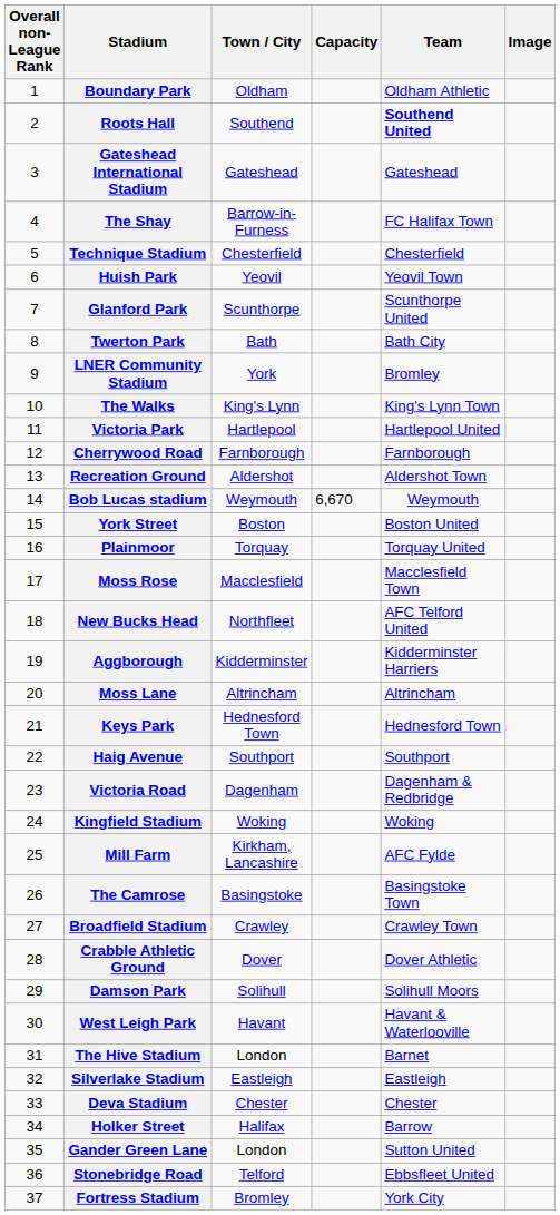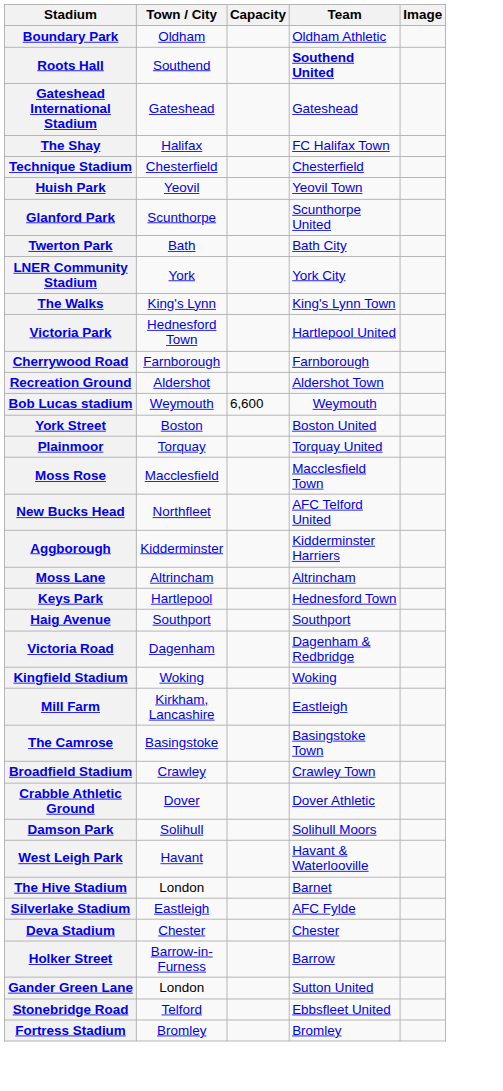 <table class="wikitable plainrowheaders sortable">
 <tr>
-<th scope="col" width="20 ">Overall non-League Rank</th>
 <th scope="col" width="150">Stadium</th>
 <th scope="col" width="100">Town / City</th>
 <th scope="col" width="65">Capacity</th>
 <th scope="col" width="125">Team</th>
 <th>Image</th>
 </tr>
 <tr>
-<td style="text-align:center;">1</td>
 <th scope="row"><a href='#'>Boundary Park</a></th>
 <td style="text-align:center;"><a href='#'>Oldham</a></td>
 <td style="text-align:center;"></td>
 <td><a href='#'>Oldham Athletic</a></td>
 <td></td>
 </tr>
 <tr>
-<td style="text-align:center;">2</td>
 <th scope="row"><a href='#'>Roots Hall</a></th>
 <td style="text-align:center;"><a href='#'>Southend</a></td>
 <td style="text-align:center;"></td>
 <td><strong><a href='#'>Southend United</a></strong></td>
 <td></td>
 </tr>
 <tr>
-<td style="text-align:center;">3</td>
 <th scope="row"><a href='#'>Gateshead International Stadium</a></th>
 <td style="text-align:center;"><a href='#'>Gateshead</a></td>
 <td style="text-align:center;"></td>
 <td><a href='#'>Gateshead</a></td>
 <td></td>
 </tr>
 <tr>
-<td style="text-align:center;">4</td>
 <th scope="row"><a href='#'>The Shay</a></th>
-<td style="text-align:center;"><a href='#'>Barrow-in-Furness</a></td>
+<td style="text-align:center;"><a href='#'>Halifax</a></td>
 <td style="text-align:center;"></td>
 <td><a href='#'>FC Halifax Town</a></td>
 <td></td>
 </tr>
 <tr>
-<td style="text-align:center;">5</td>
 <th scope="row"><a href='#'>Technique Stadium</a></th>
 <td style="text-align:center;"><a href='#'>Chesterfield</a></td>
 <td style="text-align:center;"></td>
 <td><a href='#'>Chesterfield</a></td>
 <td></td>
 </tr>
 <tr>
-<td style="text-align:center;">6</td>
 <th scope="row"><a href='#'>Huish Park</a></th>
 <td style="text-align:center;"><a href='#'>Yeovil</a></td>
 <td style="text-align:center;"></td>
 <td><a href='#'>Yeovil Town</a></td>
 <td></td>
 </tr>
 <tr>
-<td style="text-align:center;">7</td>
 <th scope="row"><a href='#'>Glanford Park</a></th>
 <td style="text-align:center;"><a href='#'>Scunthorpe</a></td>
 <td style="text-align:center;"></td>
 <td><a href='#'>Scunthorpe United</a></td>
 <td></td>
 </tr>
 <tr>
-<td style="text-align:center;">8</td>
 <th scope="row"><a href='#'>Twerton Park</a></th>
 <td style="text-align:center;"><a href='#'>Bath</a></td>
 <td style="text-align:center;"></td>
 <td><a href='#'>Bath City</a></td>
 <td></td>
 </tr>
 <tr>
-<td style="text-align:center;">9</td>
 <th scope="row"><a href='#'>LNER Community Stadium</a></th>
 <td style="text-align:center;"><a href='#'>York</a></td>
 <td style="text-align:center;"></td>
-<td><a href='#'>Bromley</a></td>
+<td><a href='#'>York City</a></td>
 <td></td>
 </tr>
 <tr>
-<td style="text-align:center;">10</td>
 <th scope="row"><a href='#'>The Walks</a></th>
 <td style="text-align:center;"><a href='#'>King's Lynn</a></td>
 <td style="text-align:center;"></td>
 <td><a href='#'>King's Lynn Town</a></td>
 <td></td>
 </tr>
 <tr>
-<td style="text-align:center;">11</td>
 <th scope="row"><a href='#'>Victoria Park</a></th>
-<td style="text-align:center;"><a href='#'>Hartlepool</a></td>
+<td style="text-align:center;"><a href='#'>Hednesford Town</a></td>
 <td style="text-align:center;"></td>
 <td><a href='#'>Hartlepool United</a></td>
 <td></td>
 </tr>
 <tr>
-<td style="text-align:center;">12</td>
 <th scope="row"><a href='#'>Cherrywood Road</a></th>
 <td style="text-align:center;"><a href='#'>Farnborough</a></td>
 <td style="text-align:center;"></td>
 <td><a href='#'>Farnborough</a></td>
 <td></td>
 </tr>
 <tr 14>
-<td style="text-align:center;">13</td>
 <th scope="row"><a href='#'>Recreation Ground</a></th>
 <td style="text-align:center;"><a href='#'>Aldershot</a></td>
 <td style="text-align:center;"></td>
 <td><a href='#'>Aldershot Town</a></td>
 <td></td>
 </tr>
 <tr>
-<td style="text-align:center;">14</td>
 <th scope="row"><a href='#'>Bob Lucas stadium</a></th>
 <td style="text-align:center;"><a href='#'>Weymouth</a></td>
-<td>6,670</td>
+<td>6,600</td>
 <td style="text-align:center;"><a href='#'>Weymouth</a></td>
 <td></td>
 </tr>
 <tr>
-<td style="text-align:center;">15</td>
 <th scope="row"><a href='#'>York Street</a></th>
 <td style="text-align:center;"><a href='#'>Boston</a></td>
 <td style="text-align:center;"></td>
 <td><a href='#'>Boston United</a></td>
 <td></td>
 </tr>
 <tr>
-<td style="text-align:center;">16</td>
 <th scope="row"><a href='#'>Plainmoor</a></th>
 <td style="text-align:center;"><a href='#'>Torquay</a></td>
 <td style="text-align:center;"></td>
 <td><a href='#'>Torquay United</a></td>
 <td></td>
 </tr>
 <tr>
-<td style="text-align:center;">17</td>
 <th scope="row"><a href='#'>Moss Rose</a></th>
 <td style="text-align:center;"><a href='#'>Macclesfield</a></td>
 <td style="text-align:center;"></td>
 <td><a href='#'>Macclesfield Town</a></td>
 <td></td>
 </tr>
 <tr>
-<td style="text-align:center;">18</td>
 <th scope="row"><a href='#'>New Bucks Head</a></th>
 <td style="text-align:center;"><a href='#'>Northfleet</a></td>
 <td style="text-align:center;"></td>
 <td><a href='#'>AFC Telford United</a></td>
 <td></td>
 </tr>
 <tr>
-<td style="text-align:center;">19</td>
 <th scope="row"><a href='#'>Aggborough</a></th>
 <td style="text-align:center;"><a href='#'>Kidderminster</a></td>
 <td style="text-align:center;"></td>
 <td><a href='#'>Kidderminster Harriers</a></td>
 <td></td>
 </tr>
 <tr>
-<td style="text-align:center;">20</td>
 <th scope="row"><a href='#'>Moss Lane</a></th>
 <td style="text-align:center;"><a href='#'>Altrincham</a></td>
 <td style="text-align:center;"></td>
 <td><a href='#'>Altrincham</a></td>
 <td></td>
 </tr>
 <tr>
-<td style="text-align:center;">21</td>
 <th scope="row"><a href='#'>Keys Park</a></th>
-<td style="text-align:center;"><a href='#'>Hednesford Town</a></td>
+<td style="text-align:center;"><a href='#'>Hartlepool</a></td>
 <td style="text-align:center;"></td>
 <td><a href='#'>Hednesford Town</a></td>
 <td></td>
 </tr>
 <tr>
-<td style="text-align:center;">22</td>
 <th scope="row"><a href='#'>Haig Avenue</a></th>
 <td style="text-align:center;"><a href='#'>Southport</a></td>
 <td style="text-align:center;"></td>
 <td><a href='#'>Southport</a></td>
 <td></td>
 </tr>
 <tr>
-<td style="text-align:center;">23</td>
 <th scope="row"><a href='#'>Victoria Road</a></th>
 <td style="text-align:center;"><a href='#'>Dagenham</a></td>
 <td style="text-align:center;"></td>
 <td><a href='#'>Dagenham & Redbridge</a></td>
 <td></td>
 </tr>
 <tr>
-<td style="text-align:center;">24</td>
 <th scope="row"><a href='#'>Kingfield Stadium</a></th>
 <td style="text-align:center;"><a href='#'>Woking</a></td>
 <td style="text-align:center;"></td>
 <td><a href='#'>Woking</a></td>
 <td></td>
 </tr>
 <tr>
-<td style="text-align:center;">25</td>
 <th scope="row"><a href='#'>Mill Farm</a></th>
 <td style="text-align:center;"><a href='#'>Kirkham, Lancashire</a></td>
 <td style="text-align:center;"></td>
-<td><a href='#'>AFC Fylde</a></td>
+<td><a href='#'>Eastleigh</a></td>
 <td></td>
 </tr>
 <tr>
-<td style="text-align:center;">26</td>
 <th scope="row"><a href='#'>The Camrose</a></th>
 <td style="text-align:center;"><a href='#'>Basingstoke</a></td>
 <td style="text-align:center;"></td>
 <td><a href='#'>Basingstoke Town</a></td>
 <td></td>
 </tr>
 <tr>
-<td style="text-align:center;">27</td>
 <th scope="row"><a href='#'>Broadfield Stadium</a></th>
 <td style="text-align:center;"><a href='#'>Crawley</a></td>
 <td style="text-align:center;"></td>
 <td><a href='#'>Crawley Town</a></td>
 <td></td>
 </tr>
 <tr>
-<td style="text-align:center;">28</td>
 <th scope="row"><a href='#'>Crabble Athletic Ground</a></th>
 <td style="text-align:center;"><a href='#'>Dover</a></td>
 <td style="text-align:center;"></td>
 <td><a href='#'>Dover Athletic</a></td>
 <td></td>
 </tr>
 <tr>
-<td style="text-align:center">29</td>
 <th scope="row"><a href='#'>Damson Park</a></th>
 <td style="text-align:center;"><a href='#'>Solihull</a></td>
 <td style="text-align:center;"></td>
 <td><a href='#'>Solihull Moors</a></td>
 <td></td>
 </tr>
 <tr>
-<td style="text-align:center;">30</td>
 <th scope="row"><a href='#'>West Leigh Park</a></th>
 <td style="text-align:center;"><a href='#'>Havant</a></td>
 <td style="text-align:center;"></td>
 <td><a href='#'>Havant & Waterlooville</a></td>
 <td></td>
 </tr>
 <tr>
-<td style="text-align:center;">31</td>
 <th scope="row"><a href='#'>The Hive Stadium</a></th>
 <td style="text-align:center;">London</td>
 <td style="text-align:center;"></td>
 <td><a href='#'>Barnet</a></td>
 <td></td>
 </tr>
 <tr>
-<td style="text-align:center;">32</td>
 <th scope="row"><a href='#'>Silverlake Stadium</a></th>
 <td style="text-align:center;"><a href='#'>Eastleigh</a></td>
 <td style="text-align:center;"></td>
-<td><a href='#'>Eastleigh</a></td>
+<td><a href='#'>AFC Fylde</a></td>
 <td></td>
 </tr>
 <tr>
-<td style="text-align:center;">33</td>
 <th scope="row"><a href='#'>Deva Stadium</a></th>
 <td style="text-align:center;"><a href='#'>Chester</a></td>
 <td style="text-align:center;"></td>
 <td><a href='#'>Chester</a></td>
 <td></td>
 </tr>
 <tr>
-<td style="text-align:center;">34</td>
 <th scope="row"><a href='#'>Holker Street</a></th>
-<td style="text-align:center;"><a href='#'>Halifax</a></td>
+<td style="text-align:center;"><a href='#'>Barrow-in-Furness</a></td>
 <td style="text-align:center;"></td>
 <td><a href='#'>Barrow</a></td>
 <td></td>
 </tr>
 <tr>
-<td style="text-align:center;">35</td>
 <th scope="row"><a href='#'>Gander Green Lane</a></th>
 <td style="text-align:center;">London</td>
 <td style="text-align:center;"></td>
 <td><a href='#'>Sutton United</a></td>
 <td></td>
 </tr>
 <tr>
-<td style="text-align:center;">36</td>
 <th scope="row"><a href='#'>Stonebridge Road</a></th>
 <td style="text-align:center;"><a href='#'>Telford</a></td>
 <td style="text-align:center;"></td>
 <td><a href='#'>Ebbsfleet United</a></td>
 <td></td>
 </tr>
 <tr>
-<td style="text-align:center;">37</td>
 <th scope="row"><a href='#'>Fortress Stadium</a></th>
 <td style="text-align:center;"><a href='#'>Bromley</a></td>
 <td style="text-align:center;"></td>
-<td><a href='#'>York City</a></td>
+<td><a href='#'>Bromley</a></td>
 <td></td>
 </tr>
 </table>
